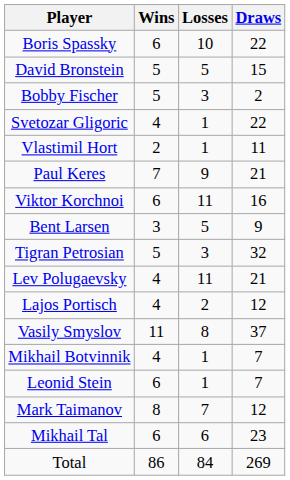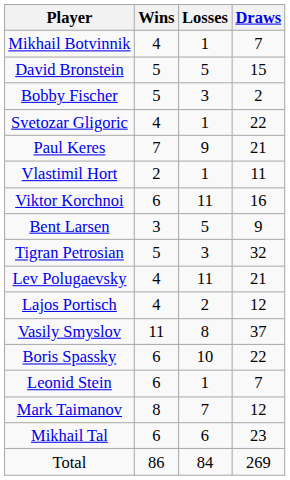 <table class="wikitable" style="text-align:center;">
 <tr>
 <th>Player</th>
 <th>Wins</th>
 <th>Losses</th>
 <th><a href='#'>Draws</a></th>
 </tr>
 <tr>
-<td><a href='#'>Boris Spassky</a></td>
-<td>6</td>
-<td>10</td>
-<td>22</td>
+<td><a href='#'>Mikhail Botvinnik</a></td>
+<td>4</td>
+<td>1</td>
+<td>7</td>
 </tr>
 <tr>
 <td><a href='#'>David Bronstein</a></td>
 <td>5</td>
 <td>5</td>
 <td>15</td>
 </tr>
 <tr>
 <td><a href='#'>Bobby Fischer</a></td>
 <td>5</td>
 <td>3</td>
 <td>2</td>
 </tr>
 <tr>
 <td><a href='#'>Svetozar Gligoric</a></td>
 <td>4</td>
 <td>1</td>
 <td>22</td>
 </tr>
 <tr>
+<td><a href='#'>Paul Keres</a></td>
+<td>7</td>
+<td>9</td>
+<td>21</td>
+</tr>
+<tr>
 <td><a href='#'>Vlastimil Hort</a></td>
 <td>2</td>
 <td>1</td>
 <td>11</td>
-</tr>
-<tr>
-<td><a href='#'>Paul Keres</a></td>
-<td>7</td>
-<td>9</td>
-<td>21</td>
 </tr>
 <tr>
 <td><a href='#'>Viktor Korchnoi</a></td>
 <td>6</td>
 <td>11</td>
 <td>16</td>
 </tr>
 <tr>
 <td><a href='#'>Bent Larsen</a></td>
 <td>3</td>
 <td>5</td>
 <td>9</td>
 </tr>
 <tr>
 <td><a href='#'>Tigran Petrosian</a></td>
 <td>5</td>
 <td>3</td>
 <td>32</td>
 </tr>
 <tr>
 <td><a href='#'>Lev Polugaevsky</a></td>
 <td>4</td>
 <td>11</td>
 <td>21</td>
 </tr>
 <tr>
 <td><a href='#'>Lajos Portisch</a></td>
 <td>4</td>
 <td>2</td>
 <td>12</td>
 </tr>
 <tr>
 <td><a href='#'>Vasily Smyslov</a></td>
 <td>11</td>
 <td>8</td>
 <td>37</td>
 </tr>
 <tr>
-<td><a href='#'>Mikhail Botvinnik</a></td>
-<td>4</td>
-<td>1</td>
-<td>7</td>
+<td><a href='#'>Boris Spassky</a></td>
+<td>6</td>
+<td>10</td>
+<td>22</td>
 </tr>
 <tr>
 <td><a href='#'>Leonid Stein</a></td>
 <td>6</td>
 <td>1</td>
 <td>7</td>
 </tr>
 <tr>
 <td><a href='#'>Mark Taimanov</a></td>
 <td>8</td>
 <td>7</td>
 <td>12</td>
 </tr>
 <tr>
 <td><a href='#'>Mikhail Tal</a></td>
 <td>6</td>
 <td>6</td>
 <td>23</td>
 </tr>
 <tr>
 <td>Total</td>
 <td>86</td>
 <td>84</td>
 <td>269</td>
 </tr>
 </table>
